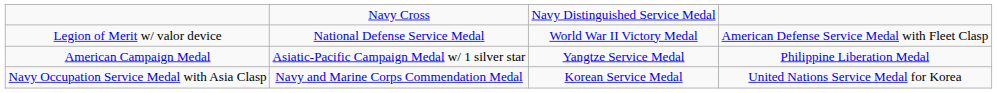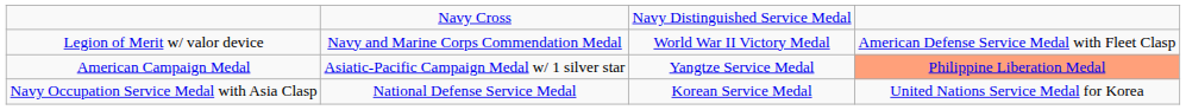 <table class="wikitable" style="margin:1em auto; text-align:center;">
 <tr>
 <td></td>
 <td><a href='#'>Navy Cross</a></td>
 <td><a href='#'>Navy Distinguished Service Medal</a></td>
 <td></td>
 </tr>
 <tr>
 <td><a href='#'>Legion of Merit</a> w/ valor device</td>
-<td><a href='#'>National Defense Service Medal</a></td>
+<td><a href='#'>Navy and Marine Corps Commendation Medal</a></td>
 <td><a href='#'>World War II Victory Medal</a></td>
 <td><a href='#'>American Defense Service Medal</a> with Fleet Clasp</td>
 </tr>
 <tr>
 <td><a href='#'>American Campaign Medal</a></td>
 <td><a href='#'>Asiatic-Pacific Campaign Medal</a> w/ 1 silver star</td>
 <td><a href='#'>Yangtze Service Medal</a></td>
-<td><a href='#'>Philippine Liberation Medal</a></td>
+<td style="background: lightsalmon;"><a href='#'>Philippine Liberation Medal</a></td>
 </tr>
 <tr>
 <td><a href='#'>Navy Occupation Service Medal</a> with Asia Clasp</td>
-<td><a href='#'>Navy and Marine Corps Commendation Medal</a></td>
+<td><a href='#'>National Defense Service Medal</a></td>
 <td><a href='#'>Korean Service Medal</a></td>
 <td><a href='#'>United Nations Service Medal</a> for Korea</td>
 </tr>
 </table>
